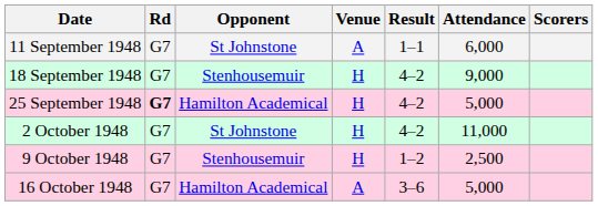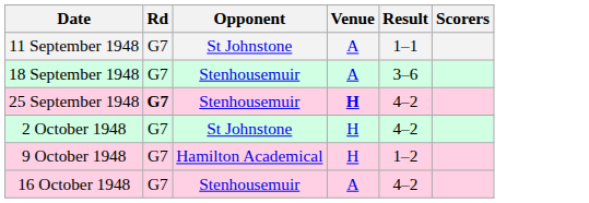 <table class="wikitable sortable" style="font-size:95%; text-align:center">
 <tr>
 <th>Date</th>
 <th>Rd</th>
 <th>Opponent</th>
 <th>Venue</th>
 <th>Result</th>
-<th>Attendance</th>
 <th>Scorers</th>
 </tr>
 <tr bgcolor = "#f3f3f3">
 <td>11 September 1948</td>
 <td>G7</td>
 <td><a href='#'>St Johnstone</a></td>
 <td><a href='#'>A</a></td>
 <td>1–1</td>
-<td>6,000</td>
 <td></td>
 </tr>
 <tr bgcolor = "#d0ffe3">
 <td>18 September 1948</td>
 <td>G7</td>
 <td><a href='#'>Stenhousemuir</a></td>
-<td><a href='#'>H</a></td>
-<td>4–2</td>
-<td>9,000</td>
+<td><a href='#'>A</a></td>
+<td>3–6</td>
 <td></td>
 </tr>
 <tr bgcolor = "#ffd0e3">
 <td>25 September 1948</td>
 <td><strong>G7</strong></td>
-<td><a href='#'>Hamilton Academical</a></td>
-<td><a href='#'>H</a></td>
+<td><a href='#'>Stenhousemuir</a></td>
+<td><strong><a href='#'>H</a></strong></td>
 <td>4–2</td>
-<td>5,000</td>
 <td></td>
 </tr>
 <tr bgcolor = "#d0ffe3">
 <td>2 October 1948</td>
 <td>G7</td>
 <td><a href='#'>St Johnstone</a></td>
 <td><a href='#'>H</a></td>
 <td>4–2</td>
-<td>11,000</td>
 <td></td>
 </tr>
 <tr bgcolor = "#ffd0e3">
 <td>9 October 1948</td>
 <td>G7</td>
-<td><a href='#'>Stenhousemuir</a></td>
+<td><a href='#'>Hamilton Academical</a></td>
 <td><a href='#'>H</a></td>
 <td>1–2</td>
-<td>2,500</td>
 <td></td>
 </tr>
 <tr bgcolor = "#ffd0e3">
 <td>16 October 1948</td>
 <td>G7</td>
-<td><a href='#'>Hamilton Academical</a></td>
+<td><a href='#'>Stenhousemuir</a></td>
 <td><a href='#'>A</a></td>
-<td>3–6</td>
-<td>5,000</td>
+<td>4–2</td>
 <td></td>
 </tr>
 </table>
